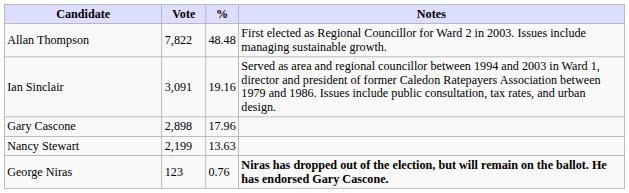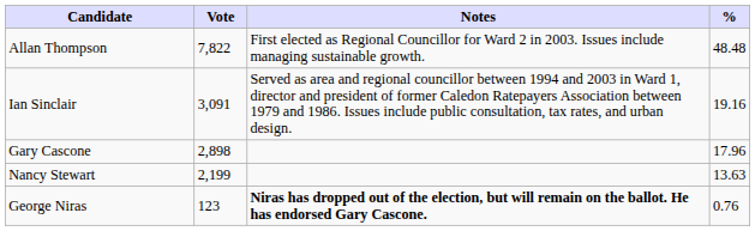 <table class="wikitable">
 <tr>
 <th style="background:#ddf; width:200px;">Candidate </th>
 <th style="background:#ddf; width:50px;">Vote</th>
+<th style="background:#ddf; width:500px;">Notes</th>
 <th style="background:#ddf; width:30px;">%</th>
-<th style="background:#ddf; width:500px;">Notes</th>
 </tr>
 <tr>
 <td>Allan Thompson</td>
 <td>7,822</td>
+<td>First elected as Regional Councillor for Ward 2 in 2003. Issues include managing sustainable growth.</td>
 <td>48.48</td>
-<td>First elected as Regional Councillor for Ward 2 in 2003. Issues include managing sustainable growth.</td>
 </tr>
 <tr>
 <td>Ian Sinclair</td>
 <td>3,091</td>
+<td>Served as area and regional councillor between 1994 and 2003 in Ward 1, director and president of former Caledon Ratepayers Association between 1979 and 1986. Issues include public consultation, tax rates, and urban design.</td>
 <td>19.16</td>
-<td>Served as area and regional councillor between 1994 and 2003 in Ward 1, director and president of former Caledon Ratepayers Association between 1979 and 1986. Issues include public consultation, tax rates, and urban design.</td>
 </tr>
 <tr>
 <td>Gary Cascone</td>
 <td>2,898</td>
+<td></td>
 <td>17.96</td>
-<td></td>
 </tr>
 <tr>
 <td>Nancy Stewart</td>
 <td>2,199</td>
+<td></td>
 <td>13.63</td>
-<td></td>
 </tr>
 <tr>
 <td>George Niras</td>
 <td>123</td>
+<td><strong>Niras has dropped out of the election, but will remain on the ballot. He has endorsed Gary Cascone.</strong></td>
 <td>0.76</td>
-<td><strong>Niras has dropped out of the election, but will remain on the ballot. He has endorsed Gary Cascone.</strong></td>
 </tr>
 </table>
